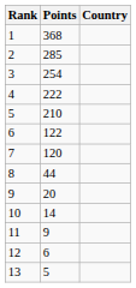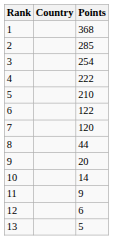 <table class="wikitable sortable">
 <tr>
 <th>Rank</th>
+<th>Country</th>
 <th>Points</th>
-<th>Country</th>
 </tr>
 <tr>
 <td>1</td>
+<td></td>
 <td>368</td>
-<td></td>
 </tr>
 <tr>
 <td>2</td>
+<td></td>
 <td>285</td>
-<td></td>
 </tr>
 <tr>
 <td>3</td>
+<td></td>
 <td>254</td>
-<td></td>
 </tr>
 <tr>
 <td>4</td>
+<td></td>
 <td>222</td>
-<td></td>
 </tr>
 <tr>
 <td>5</td>
+<td></td>
 <td>210</td>
-<td></td>
 </tr>
 <tr>
 <td>6</td>
+<td></td>
 <td>122</td>
-<td></td>
 </tr>
 <tr>
 <td>7</td>
+<td></td>
 <td>120</td>
-<td></td>
 </tr>
 <tr>
 <td>8</td>
+<td></td>
 <td>44</td>
-<td></td>
 </tr>
 <tr>
 <td>9</td>
+<td></td>
 <td>20</td>
-<td></td>
 </tr>
 <tr>
 <td>10</td>
+<td></td>
 <td>14</td>
-<td></td>
 </tr>
 <tr>
 <td>11</td>
+<td></td>
 <td>9</td>
-<td></td>
 </tr>
 <tr>
 <td>12</td>
+<td></td>
 <td>6</td>
-<td></td>
 </tr>
 <tr>
 <td>13</td>
+<td></td>
 <td>5</td>
-<td></td>
 </tr>
 </table>
